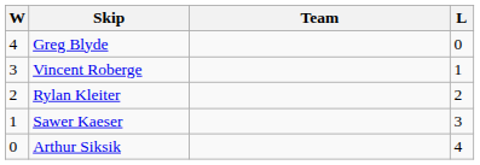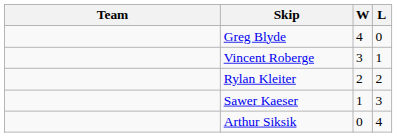 <table class="wikitable">
 <tr>
+<th width=250>Team</th>
+<th width=150>Skip</th>
 <th width=15>W</th>
-<th width=150>Skip</th>
-<th width=250>Team</th>
 <th width=15>L</th>
 </tr>
 <tr>
+<td></td>
+<td><a href='#'>Greg Blyde</a></td>
 <td>4</td>
-<td><a href='#'>Greg Blyde</a></td>
-<td></td>
 <td>0</td>
 </tr>
 <tr>
+<td></td>
+<td><a href='#'>Vincent Roberge</a></td>
 <td>3</td>
-<td><a href='#'>Vincent Roberge</a></td>
-<td></td>
 <td>1</td>
 </tr>
 <tr>
+<td></td>
+<td><a href='#'>Rylan Kleiter</a></td>
 <td>2</td>
-<td><a href='#'>Rylan Kleiter</a></td>
-<td></td>
 <td>2</td>
 </tr>
 <tr>
+<td></td>
+<td><a href='#'>Sawer Kaeser</a></td>
 <td>1</td>
-<td><a href='#'>Sawer Kaeser</a></td>
-<td></td>
 <td>3</td>
 </tr>
 <tr>
+<td></td>
+<td><a href='#'>Arthur Siksik</a></td>
 <td>0</td>
-<td><a href='#'>Arthur Siksik</a></td>
-<td></td>
 <td>4</td>
 </tr>
 </table>
